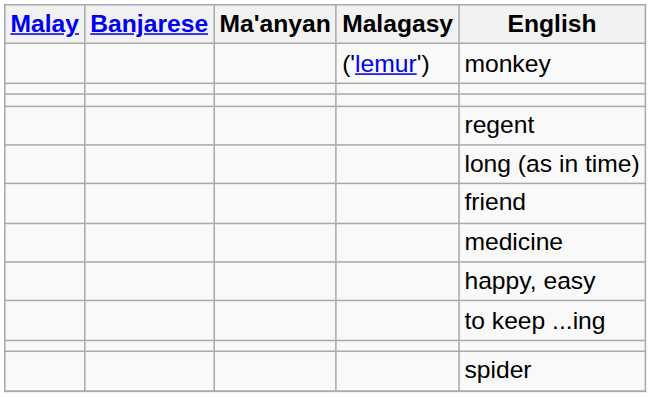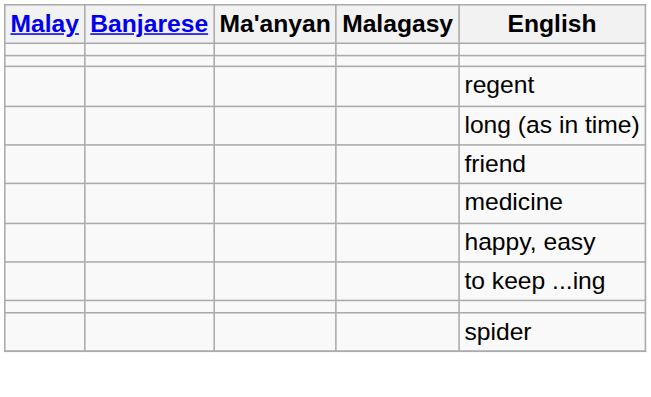 <table class="wikitable">
 <tr>
 <th><a href='#'>Malay</a></th>
 <th><a href='#'>Banjarese</a></th>
 <th>Ma'anyan</th>
 <th>Malagasy</th>
 <th>English</th>
-</tr>
-<tr>
-<td></td>
-<td></td>
-<td></td>
-<td> ('<a href='#'>lemur</a>')</td>
-<td>monkey</td>
 </tr>
 <tr>
 <td></td>
 <td></td>
 <td></td>
 <td></td>
 <td></td>
 </tr>
 <tr>
 <td></td>
 <td></td>
 <td></td>
 <td></td>
 <td></td>
 </tr>
 <tr>
 <td></td>
 <td></td>
 <td></td>
 <td></td>
 <td>regent</td>
 </tr>
 <tr>
 <td></td>
 <td></td>
 <td></td>
 <td></td>
 <td>long (as in time)</td>
 </tr>
 <tr>
 <td></td>
 <td></td>
 <td></td>
 <td></td>
 <td>friend</td>
 </tr>
 <tr>
 <td></td>
 <td></td>
 <td></td>
 <td></td>
 <td>medicine</td>
 </tr>
 <tr>
 <td></td>
 <td></td>
 <td></td>
 <td></td>
 <td>happy, easy</td>
 </tr>
 <tr>
 <td></td>
 <td></td>
 <td></td>
 <td></td>
 <td>to keep ...ing</td>
 </tr>
 <tr>
 <td></td>
 <td></td>
 <td></td>
 <td></td>
 <td></td>
 </tr>
 <tr>
 <td></td>
 <td></td>
 <td></td>
 <td></td>
 <td>spider</td>
 </tr>
 <tr>
 </tr>
 </table>
